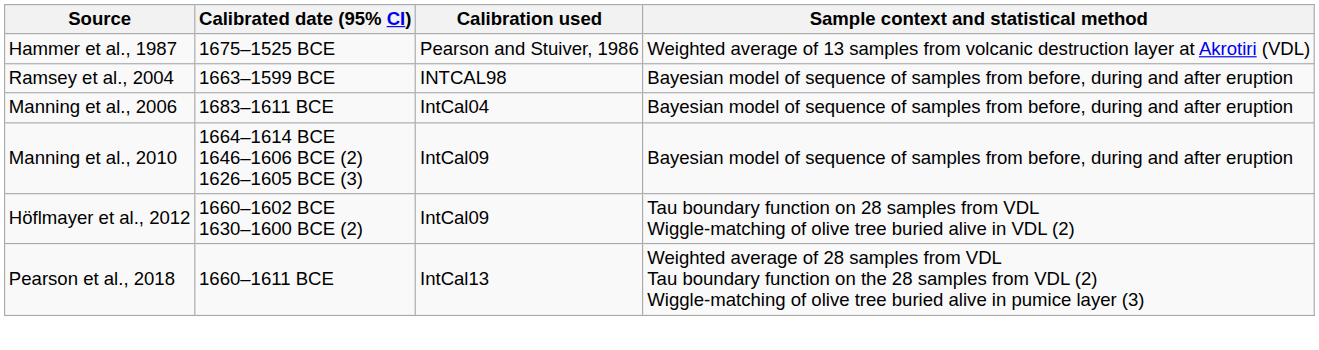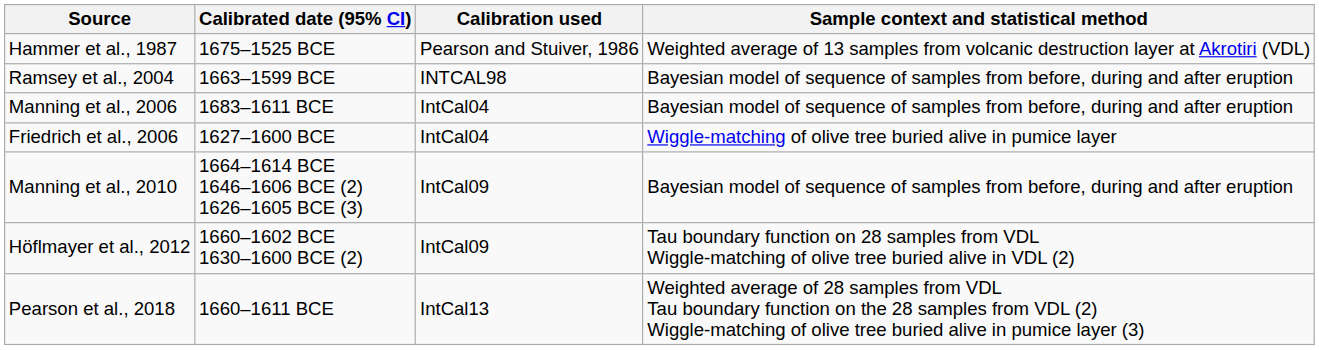 <table class="wikitable">
 <tr>
 <th>Source</th>
 <th>Calibrated date (95% <a href='#'>CI</a>)</th>
 <th>Calibration used</th>
 <th>Sample context and statistical method</th>
 </tr>
 <tr>
 <td>Hammer et al., 1987</td>
 <td>1675–1525 BCE</td>
 <td>Pearson and Stuiver, 1986</td>
 <td>Weighted average of 13 samples from volcanic destruction layer at <a href='#'>Akrotiri</a> (VDL)</td>
 </tr>
 <tr>
 <td>Ramsey et al., 2004</td>
 <td>1663–1599 BCE</td>
 <td>INTCAL98</td>
 <td>Bayesian model of sequence of samples from before, during and after eruption</td>
 </tr>
 <tr>
 <td>Manning et al., 2006</td>
 <td>1683–1611 BCE</td>
 <td>IntCal04</td>
 <td>Bayesian model of sequence of samples from before, during and after eruption</td>
 </tr>
 <tr>
+<td>Friedrich et al., 2006</td>
+<td>1627–1600 BCE</td>
+<td>IntCal04</td>
+<td><a href='#'>Wiggle-matching</a> of olive tree buried alive in pumice layer</td>
+</tr>
+<tr>
 <td>Manning et al., 2010</td>
 <td>1664–1614 BCE<br>1646–1606 BCE (2)<br>1626–1605 BCE (3)</td>
 <td>IntCal09</td>
 <td>Bayesian model of sequence of samples from before, during and after eruption</td>
 </tr>
 <tr>
 <td>Höflmayer et al., 2012</td>
 <td>1660–1602 BCE<br>1630–1600 BCE (2)</td>
 <td>IntCal09</td>
 <td>Tau boundary function on 28 samples from VDL<br>Wiggle-matching of olive tree buried alive in VDL (2)</td>
 </tr>
 <tr>
 <td>Pearson et al., 2018</td>
 <td>1660–1611 BCE</td>
 <td>IntCal13</td>
 <td>Weighted average of 28 samples from VDL<br>Tau boundary function on the 28 samples from VDL (2)<br>Wiggle-matching of olive tree buried alive in pumice layer (3)</td>
 </tr>
 </table>
